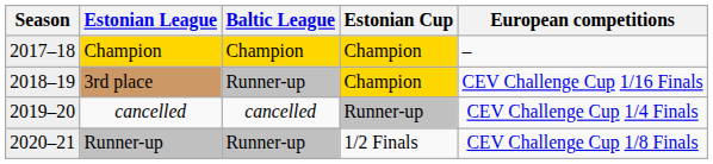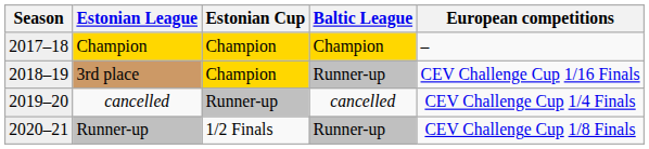 <table class="wikitable" style="font-size:85%; text-align:center">
 <tr>
 <th>Season</th>
 <th><a href='#'>Estonian League</a></th>
+<th>Estonian Cup</th>
 <th><a href='#'>Baltic League</a></th>
-<th>Estonian Cup</th>
 <th>European competitions</th>
 </tr>
 <tr>
 <td bgcolor=#efefef>2017–18</td>
 <td align=left bgcolor=gold>Champion</td>
 <td align=left bgcolor=gold>Champion</td>
 <td align=left bgcolor=gold>Champion</td>
 <td align=left>–</td>
 </tr>
 <tr>
 <td bgcolor=#efefef>2018–19</td>
 <td align=left bgcolor=#cc9966>3rd place</td>
+<td align=left bgcolor=gold>Champion</td>
 <td align=left bgcolor=silver>Runner-up</td>
-<td align=left bgcolor=gold>Champion</td>
 <td><a href='#'>CEV Challenge Cup</a> <a href='#'>1/16 Finals</a></td>
 </tr>
 <tr>
 <td bgcolor=#efefef>2019–20</td>
 <td><em>cancelled</em></td>
+<td align=left bgcolor=silver>Runner-up</td>
 <td><em>cancelled</em></td>
-<td align=left bgcolor=silver>Runner-up</td>
 <td><a href='#'>CEV Challenge Cup</a> <a href='#'>1/4 Finals</a></td>
 </tr>
 <tr>
 <td bgcolor=#efefef>2020–21</td>
 <td align=left bgcolor=silver>Runner-up</td>
+<td align=left>1/2 Finals</td>
 <td align=left bgcolor=silver>Runner-up</td>
-<td align=left>1/2 Finals</td>
 <td><a href='#'>CEV Challenge Cup</a> <a href='#'>1/8 Finals</a></td>
 </tr>
 </table>
